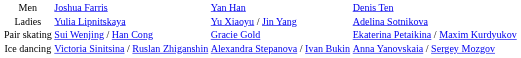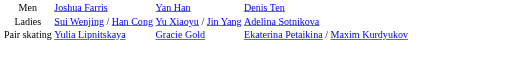 <table>
 <tr>
 <td align=center>Men</td>
 <td> <a href='#'>Joshua Farris</a></td>
 <td> <a href='#'>Yan Han</a></td>
 <td> <a href='#'>Denis Ten</a></td>
 </tr>
 <tr>
 <td align=center>Ladies</td>
-<td> <a href='#'>Yulia Lipnitskaya</a></td>
+<td> <a href='#'>Sui Wenjing</a> / <a href='#'>Han Cong</a></td>
 <td> <a href='#'>Yu Xiaoyu</a> / <a href='#'>Jin Yang</a></td>
 <td> <a href='#'>Adelina Sotnikova</a></td>
 </tr>
 <tr>
 <td align=center>Pair skating</td>
-<td> <a href='#'>Sui Wenjing</a> / <a href='#'>Han Cong</a></td>
+<td> <a href='#'>Yulia Lipnitskaya</a></td>
 <td> <a href='#'>Gracie Gold</a></td>
 <td> <a href='#'>Ekaterina Petaikina</a> / <a href='#'>Maxim Kurdyukov</a></td>
 </tr>
-<tr>
-<td align=center>Ice dancing</td>
-<td> <a href='#'>Victoria Sinitsina</a> / <a href='#'>Ruslan Zhiganshin</a></td>
-<td> <a href='#'>Alexandra Stepanova</a> / <a href='#'>Ivan Bukin</a></td>
-<td> <a href='#'>Anna Yanovskaia</a> / <a href='#'>Sergey Mozgov</a></td>
-</tr>
 </table>
